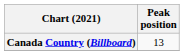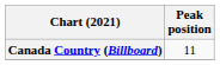 <table class="wikitable sortable plainrowheaders" style="text-align:center;">
 <tr>
 <th>Chart (2021)</th>
 <th>Peak <br> position</th>
 </tr>
 <tr>
 <th scope="row">Canada <a href='#'>Country</a> (<a href='#'><em>Billboard</em></a>)</th>
-<td>13</td>
+<td>11</td>
 </tr>
 <tr>
 </tr>
 </table>
